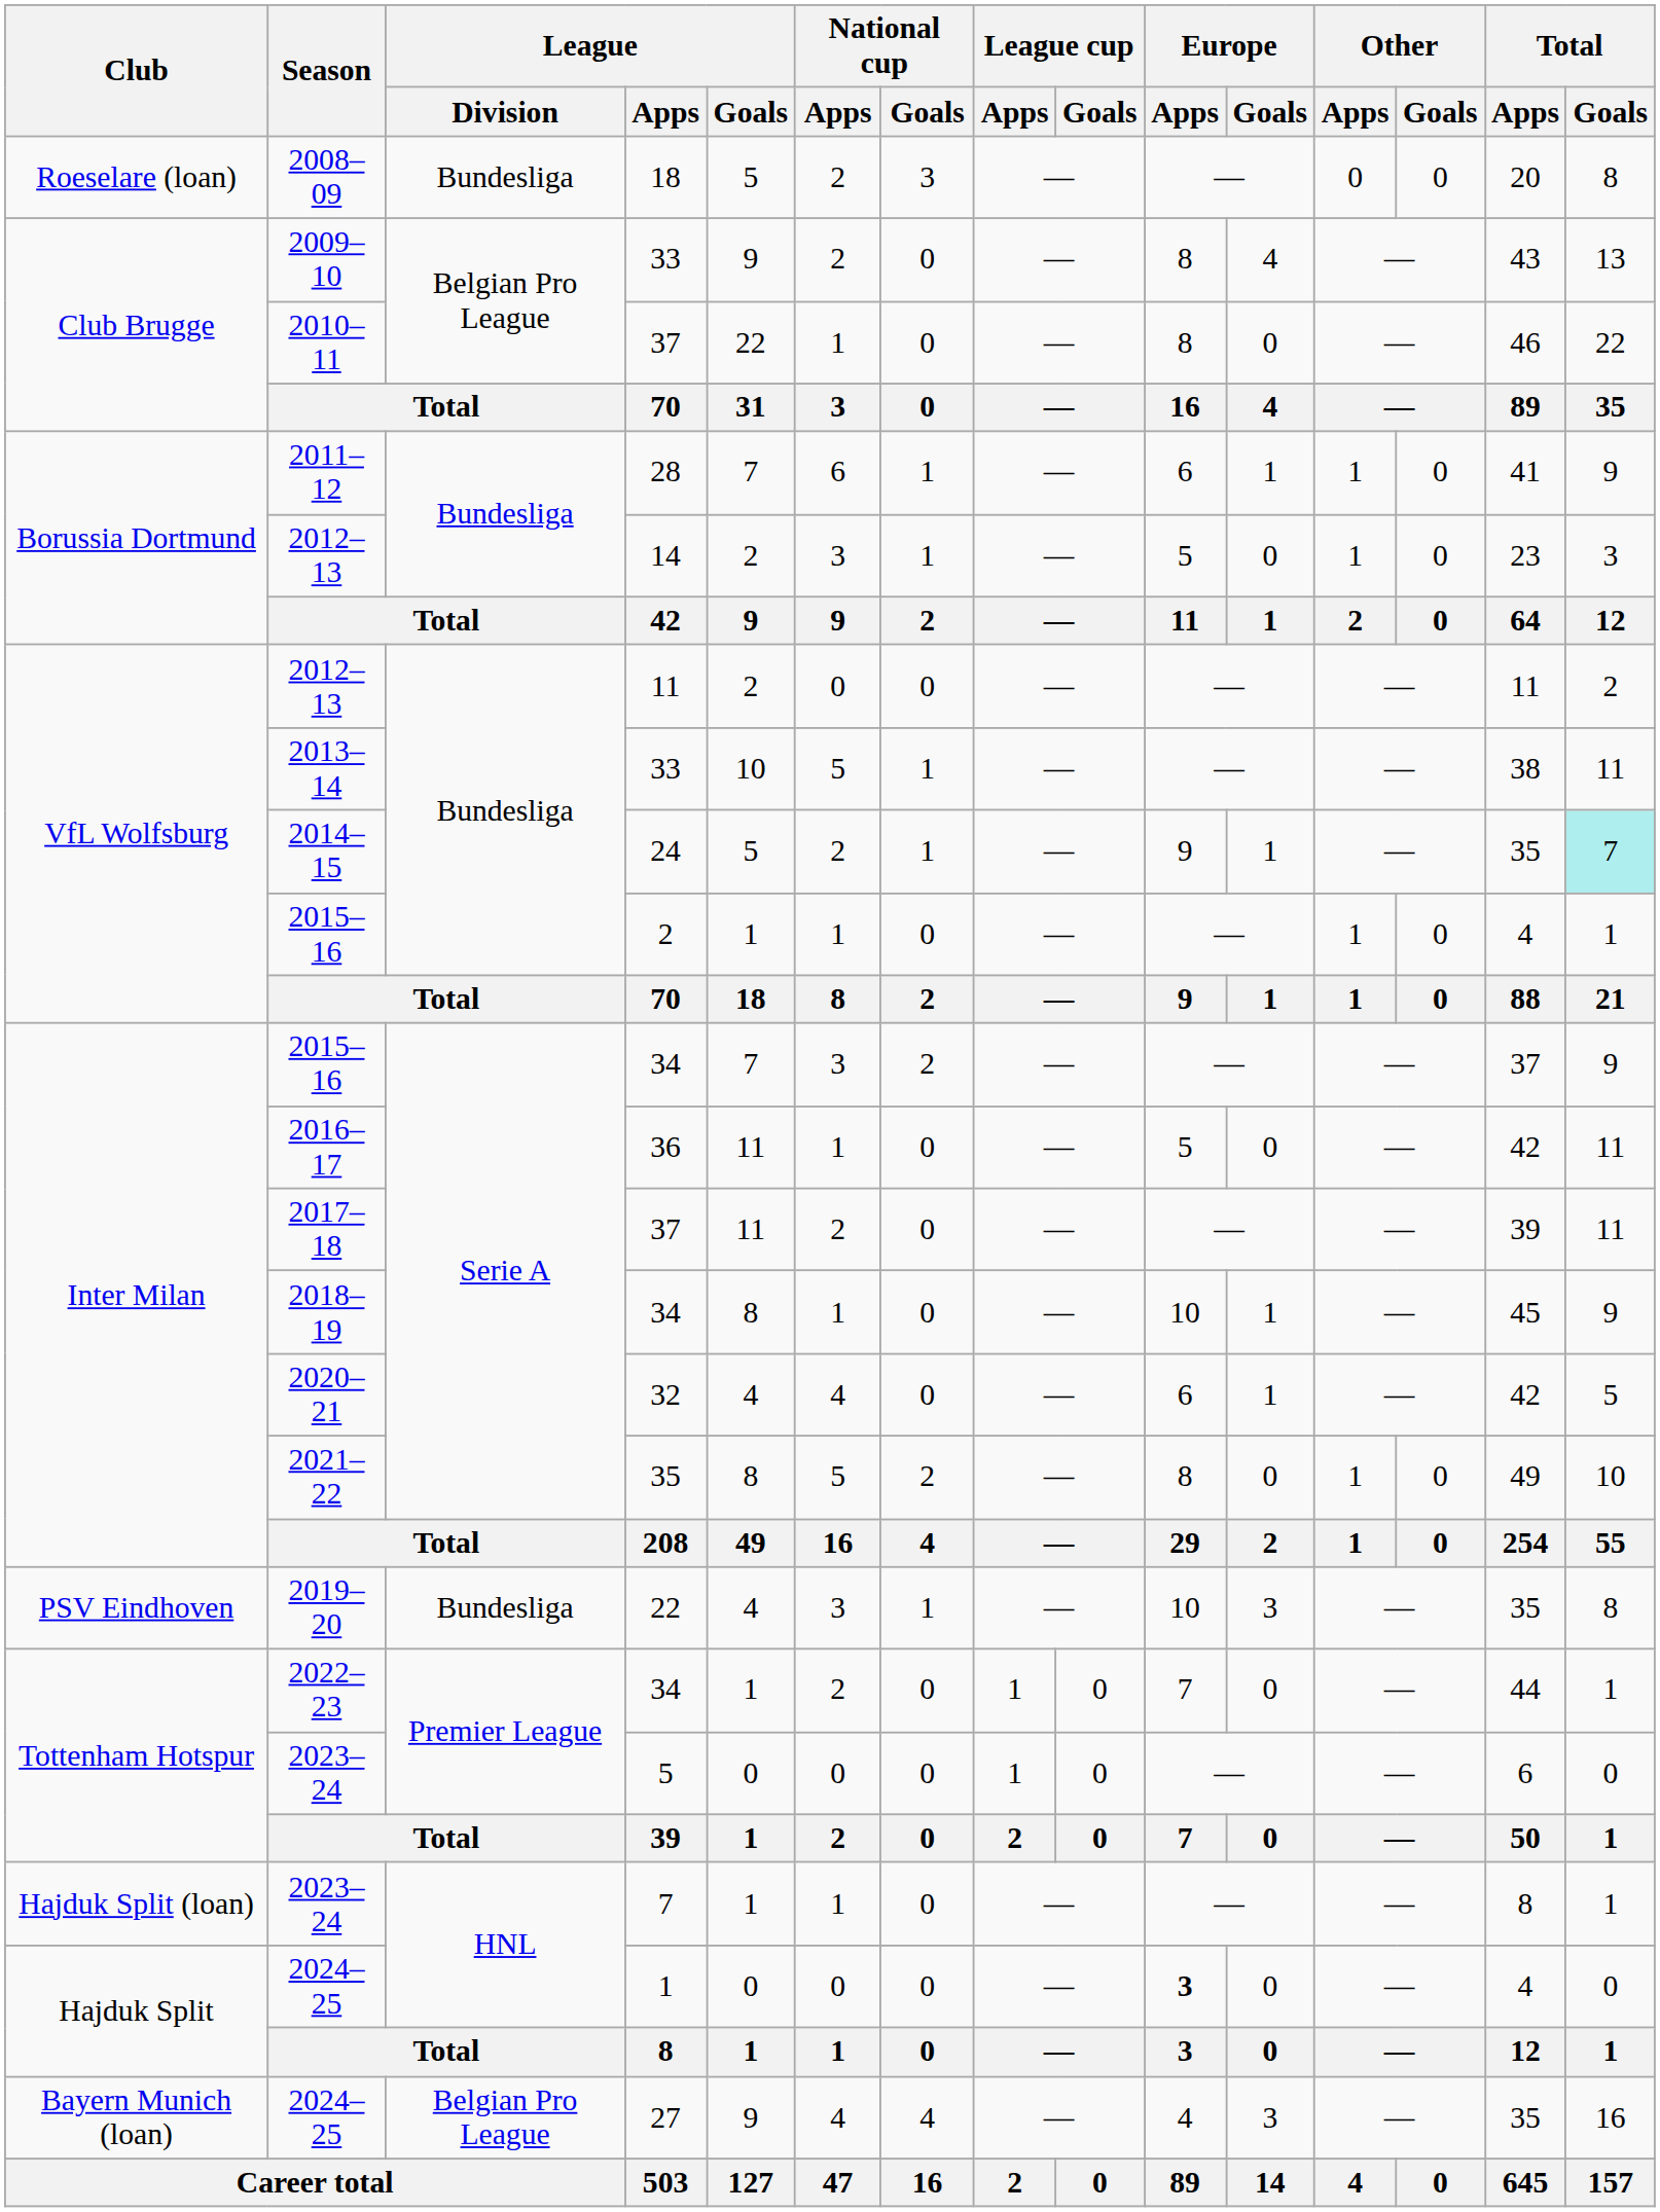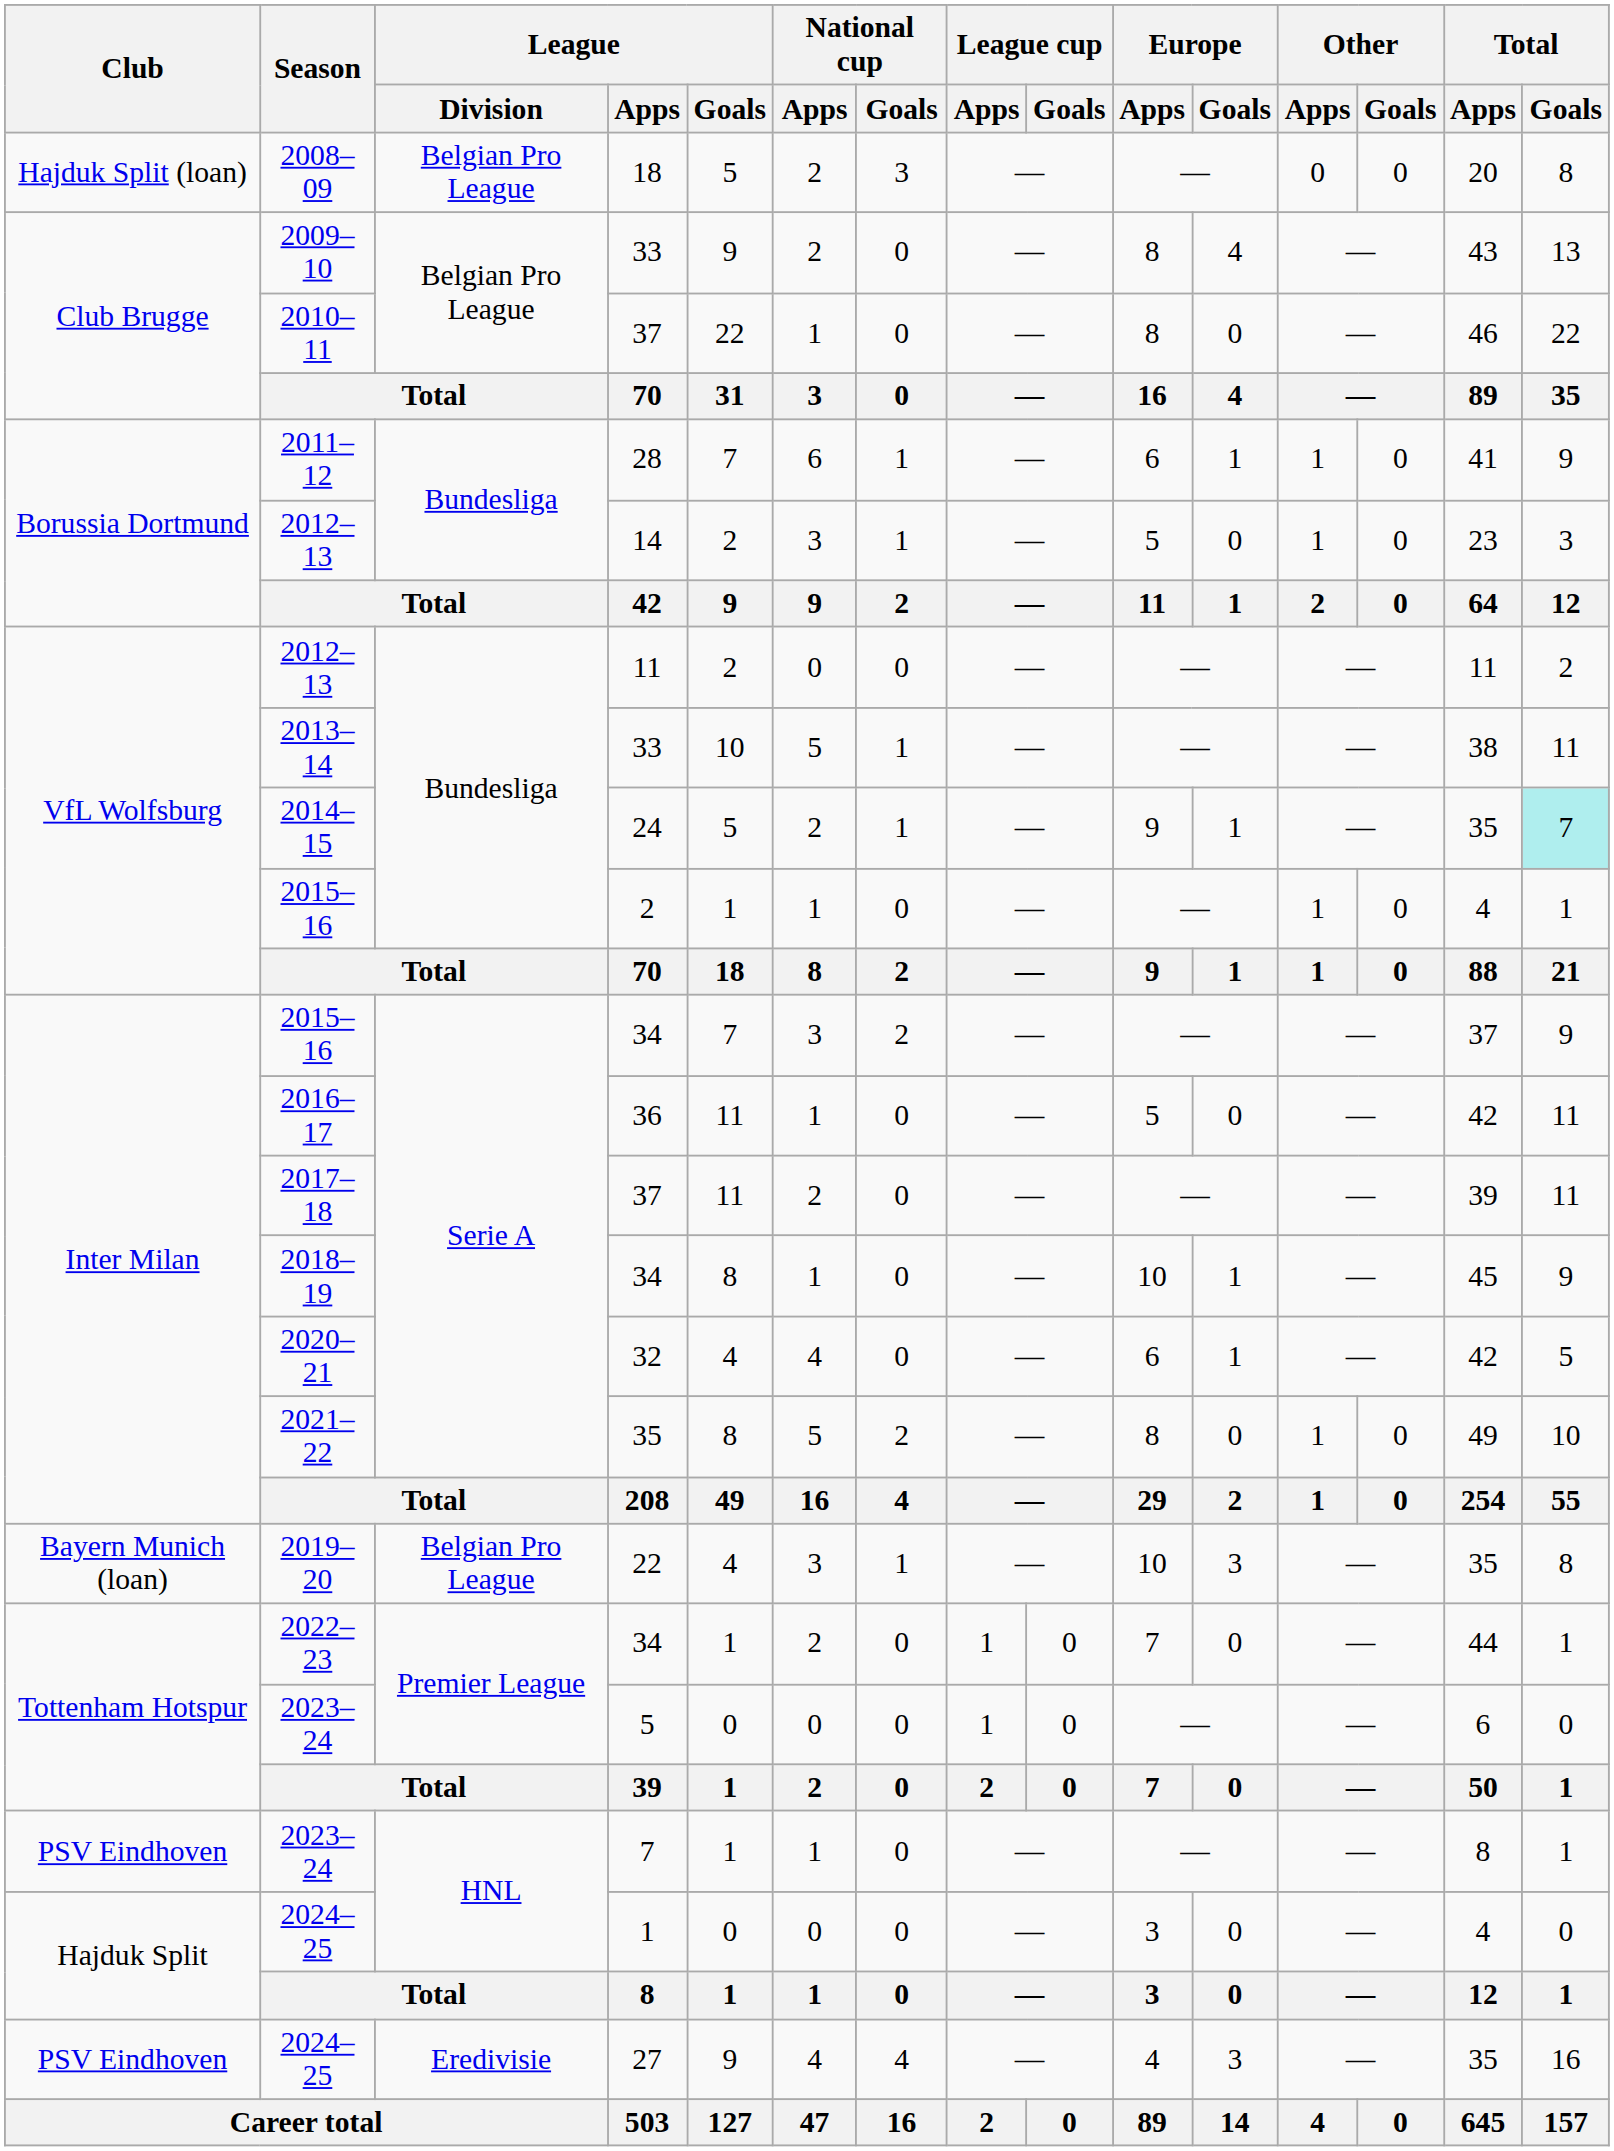 <table class="wikitable" style="text-align:center">
 <tr>
 <th rowspan="2">Club</th>
 <th rowspan="2">Season</th>
 <th colspan="3">League</th>
 <th colspan="2">National cup</th>
 <th colspan="2">League cup</th>
 <th colspan="2">Europe</th>
 <th colspan="2">Other</th>
 <th colspan="2">Total</th>
 </tr>
 <tr>
 <th>Division</th>
 <th>Apps</th>
 <th>Goals</th>
 <th>Apps</th>
 <th>Goals</th>
 <th>Apps</th>
 <th>Goals</th>
 <th>Apps</th>
 <th>Goals</th>
 <th>Apps</th>
 <th>Goals</th>
 <th>Apps</th>
 <th>Goals</th>
 </tr>
 <tr>
-<td><a href='#'>Roeselare</a> (loan)</td>
+<td><a href='#'>Hajduk Split</a> (loan)</td>
 <td><a href='#'>2008–09</a></td>
-<td>Bundesliga</td>
+<td><a href='#'>Belgian Pro League</a></td>
 <td>18</td>
 <td>5</td>
 <td>2</td>
 <td>3</td>
 <td colspan="2">—</td>
 <td colspan="2">—</td>
 <td>0</td>
 <td>0</td>
 <td>20</td>
 <td>8</td>
 </tr>
 <tr>
 <td rowspan="3"><a href='#'>Club Brugge</a></td>
 <td><a href='#'>2009–10</a></td>
 <td rowspan="2">Belgian Pro League</td>
 <td>33</td>
 <td>9</td>
 <td>2</td>
 <td>0</td>
 <td colspan="2">—</td>
 <td>8</td>
 <td>4</td>
 <td colspan="2">—</td>
 <td>43</td>
 <td>13</td>
 </tr>
 <tr>
 <td><a href='#'>2010–11</a></td>
 <td>37</td>
 <td>22</td>
 <td>1</td>
 <td>0</td>
 <td colspan="2">—</td>
 <td>8</td>
 <td>0</td>
 <td colspan="2">—</td>
 <td>46</td>
 <td>22</td>
 </tr>
 <tr>
 <th colspan="2">Total</th>
 <th>70</th>
 <th>31</th>
 <th>3</th>
 <th>0</th>
 <th colspan="2">—</th>
 <th>16</th>
 <th>4</th>
 <th colspan="2">—</th>
 <th>89</th>
 <th>35</th>
 </tr>
 <tr>
 <td rowspan="3"><a href='#'>Borussia Dortmund</a></td>
 <td><a href='#'>2011–12</a></td>
 <td rowspan="2"><a href='#'>Bundesliga</a></td>
 <td>28</td>
 <td>7</td>
 <td>6</td>
 <td>1</td>
 <td colspan="2">—</td>
 <td>6</td>
 <td>1</td>
 <td>1</td>
 <td>0</td>
 <td>41</td>
 <td>9</td>
 </tr>
 <tr>
 <td><a href='#'>2012–13</a></td>
 <td>14</td>
 <td>2</td>
 <td>3</td>
 <td>1</td>
 <td colspan="2">—</td>
 <td>5</td>
 <td>0</td>
 <td>1</td>
 <td>0</td>
 <td>23</td>
 <td>3</td>
 </tr>
 <tr>
 <th colspan="2">Total</th>
 <th>42</th>
 <th>9</th>
 <th>9</th>
 <th>2</th>
 <th colspan="2">—</th>
 <th>11</th>
 <th>1</th>
 <th>2</th>
 <th>0</th>
 <th>64</th>
 <th>12</th>
 </tr>
 <tr>
 <td rowspan="5"><a href='#'>VfL Wolfsburg</a></td>
 <td><a href='#'>2012–13</a></td>
 <td rowspan="4">Bundesliga</td>
 <td>11</td>
 <td>2</td>
 <td>0</td>
 <td>0</td>
 <td colspan="2">—</td>
 <td colspan="2">—</td>
 <td colspan="2">—</td>
 <td>11</td>
 <td>2</td>
 </tr>
 <tr>
 <td><a href='#'>2013–14</a></td>
 <td>33</td>
 <td>10</td>
 <td>5</td>
 <td>1</td>
 <td colspan="2">—</td>
 <td colspan="2">—</td>
 <td colspan="2">—</td>
 <td>38</td>
 <td>11</td>
 </tr>
 <tr>
 <td><a href='#'>2014–15</a></td>
 <td>24</td>
 <td>5</td>
 <td>2</td>
 <td>1</td>
 <td colspan="2">—</td>
 <td>9</td>
 <td>1</td>
 <td colspan="2">—</td>
 <td>35</td>
 <td style="background: paleturquoise;">7</td>
 </tr>
 <tr>
 <td><a href='#'>2015–16</a></td>
 <td>2</td>
 <td>1</td>
 <td>1</td>
 <td>0</td>
 <td colspan="2">—</td>
 <td colspan="2">—</td>
 <td>1</td>
 <td>0</td>
 <td>4</td>
 <td>1</td>
 </tr>
 <tr>
 <th colspan="2">Total</th>
 <th>70</th>
 <th>18</th>
 <th>8</th>
 <th>2</th>
 <th colspan="2">—</th>
 <th>9</th>
 <th>1</th>
 <th>1</th>
 <th>0</th>
 <th>88</th>
 <th>21</th>
 </tr>
 <tr>
 <td rowspan="7"><a href='#'>Inter Milan</a></td>
 <td><a href='#'>2015–16</a></td>
 <td rowspan="6"><a href='#'>Serie A</a></td>
 <td>34</td>
 <td>7</td>
 <td>3</td>
 <td>2</td>
 <td colspan="2">—</td>
 <td colspan="2">—</td>
 <td colspan="2">—</td>
 <td>37</td>
 <td>9</td>
 </tr>
 <tr>
 <td><a href='#'>2016–17</a></td>
 <td>36</td>
 <td>11</td>
 <td>1</td>
 <td>0</td>
 <td colspan="2">—</td>
 <td>5</td>
 <td>0</td>
 <td colspan="2">—</td>
 <td>42</td>
 <td>11</td>
 </tr>
 <tr>
 <td><a href='#'>2017–18</a></td>
 <td>37</td>
 <td>11</td>
 <td>2</td>
 <td>0</td>
 <td colspan="2">—</td>
 <td colspan="2">—</td>
 <td colspan="2">—</td>
 <td>39</td>
 <td>11</td>
 </tr>
 <tr>
 <td><a href='#'>2018–19</a></td>
 <td>34</td>
 <td>8</td>
 <td>1</td>
 <td>0</td>
 <td colspan="2">—</td>
 <td>10</td>
 <td>1</td>
 <td colspan="2">—</td>
 <td>45</td>
 <td>9</td>
 </tr>
 <tr>
 <td><a href='#'>2020–21</a></td>
 <td>32</td>
 <td>4</td>
 <td>4</td>
 <td>0</td>
 <td colspan="2">—</td>
 <td>6</td>
 <td>1</td>
 <td colspan="2">—</td>
 <td>42</td>
 <td>5</td>
 </tr>
 <tr>
 <td><a href='#'>2021–22</a></td>
 <td>35</td>
 <td>8</td>
 <td>5</td>
 <td>2</td>
 <td colspan="2">—</td>
 <td>8</td>
 <td>0</td>
 <td>1</td>
 <td>0</td>
 <td>49</td>
 <td>10</td>
 </tr>
 <tr>
 <th colspan="2">Total</th>
 <th>208</th>
 <th>49</th>
 <th>16</th>
 <th>4</th>
 <th colspan="2">—</th>
 <th>29</th>
 <th>2</th>
 <th>1</th>
 <th>0</th>
 <th>254</th>
 <th>55</th>
 </tr>
 <tr>
-<td><a href='#'>PSV Eindhoven</a></td>
+<td><a href='#'>Bayern Munich</a> (loan)</td>
 <td><a href='#'>2019–20</a></td>
-<td>Bundesliga</td>
+<td><a href='#'>Belgian Pro League</a></td>
 <td>22</td>
 <td>4</td>
 <td>3</td>
 <td>1</td>
 <td colspan="2">—</td>
 <td>10</td>
 <td>3</td>
 <td colspan="2">—</td>
 <td>35</td>
 <td>8</td>
 </tr>
 <tr>
 <td rowspan="3"><a href='#'>Tottenham Hotspur</a></td>
 <td><a href='#'>2022–23</a></td>
 <td rowspan="2"><a href='#'>Premier League</a></td>
 <td>34</td>
 <td>1</td>
 <td>2</td>
 <td>0</td>
 <td>1</td>
 <td>0</td>
 <td>7</td>
 <td>0</td>
 <td colspan="2">—</td>
 <td>44</td>
 <td>1</td>
 </tr>
 <tr>
 <td><a href='#'>2023–24</a></td>
 <td>5</td>
 <td>0</td>
 <td>0</td>
 <td>0</td>
 <td>1</td>
 <td>0</td>
 <td colspan="2">—</td>
 <td colspan="2">—</td>
 <td>6</td>
 <td>0</td>
 </tr>
 <tr>
 <th colspan="2">Total</th>
 <th>39</th>
 <th>1</th>
 <th>2</th>
 <th>0</th>
 <th>2</th>
 <th>0</th>
 <th>7</th>
 <th>0</th>
 <th colspan="2">—</th>
 <th>50</th>
 <th>1</th>
 </tr>
 <tr>
-<td><a href='#'>Hajduk Split</a> (loan)</td>
+<td><a href='#'>PSV Eindhoven</a></td>
 <td><a href='#'>2023–24</a></td>
 <td rowspan="2"><a href='#'>HNL</a></td>
 <td>7</td>
 <td>1</td>
 <td>1</td>
 <td>0</td>
 <td colspan="2">—</td>
 <td colspan="2">—</td>
 <td colspan="2">—</td>
 <td>8</td>
 <td>1</td>
 </tr>
 <tr>
 <td rowspan="2">Hajduk Split</td>
 <td><a href='#'>2024–25</a></td>
 <td>1</td>
 <td>0</td>
 <td>0</td>
 <td>0</td>
 <td colspan="2">—</td>
-<td><strong>3</strong></td>
+<td>3</td>
 <td>0</td>
 <td colspan="2">—</td>
 <td>4</td>
 <td>0</td>
 </tr>
 <tr>
 <th colspan="2">Total</th>
 <th>8</th>
 <th>1</th>
 <th>1</th>
 <th>0</th>
 <th colspan="2">—</th>
 <th>3</th>
 <th>0</th>
 <th colspan="2">—</th>
 <th>12</th>
 <th>1</th>
 </tr>
 <tr>
-<td><a href='#'>Bayern Munich</a> (loan)</td>
+<td><a href='#'>PSV Eindhoven</a></td>
 <td><a href='#'>2024–25</a></td>
-<td><a href='#'>Belgian Pro League</a></td>
+<td><a href='#'>Eredivisie</a></td>
 <td>27</td>
 <td>9</td>
 <td>4</td>
 <td>4</td>
 <td colspan="2">—</td>
 <td>4</td>
 <td>3</td>
 <td colspan="2">—</td>
 <td>35</td>
 <td>16</td>
 </tr>
 <tr>
 <th colspan="3">Career total</th>
 <th>503</th>
 <th>127</th>
 <th>47</th>
 <th>16</th>
 <th>2</th>
 <th>0</th>
 <th>89</th>
 <th>14</th>
 <th>4</th>
 <th>0</th>
 <th>645</th>
 <th>157</th>
 </tr>
 </table>
